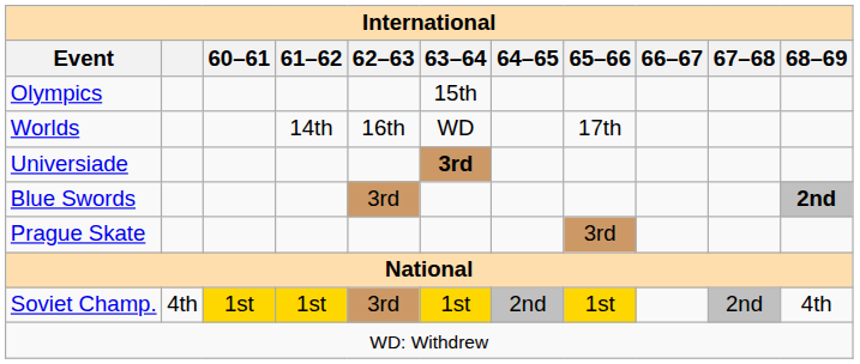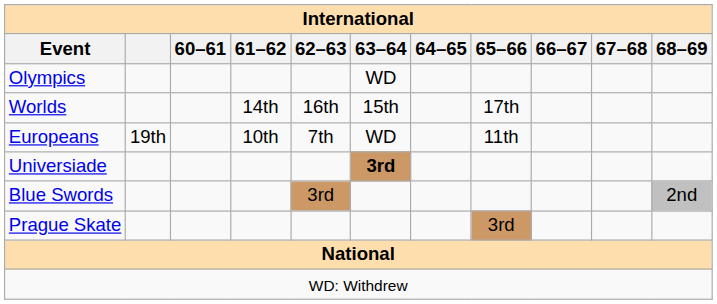 <table class="wikitable" style="text-align:center">
 <tr>
 <th style="background-color: #ffdead; " colspan=11 align=center>International</th>
 </tr>
 <tr>
 <th>Event</th>
 <th></th>
 <th>60–61</th>
 <th>61–62</th>
 <th>62–63</th>
 <th>63–64</th>
 <th>64–65</th>
 <th>65–66</th>
 <th>66–67</th>
 <th>67–68</th>
 <th>68–69</th>
 </tr>
 <tr>
 <td align=left><a href='#'>Olympics</a></td>
 <td></td>
 <td></td>
 <td></td>
 <td></td>
-<td>15th</td>
+<td>WD</td>
 <td></td>
 <td></td>
 <td></td>
 <td></td>
 <td></td>
 </tr>
 <tr>
 <td align=left><a href='#'>Worlds</a></td>
 <td></td>
 <td></td>
 <td>14th</td>
 <td>16th</td>
+<td>15th</td>
+<td></td>
+<td>17th</td>
+<td></td>
+<td></td>
+<td></td>
+</tr>
+<tr>
+<td align=left><a href='#'>Europeans</a></td>
+<td>19th</td>
+<td></td>
+<td>10th</td>
+<td>7th</td>
 <td>WD</td>
 <td></td>
-<td>17th</td>
+<td>11th</td>
 <td></td>
 <td></td>
 <td></td>
 </tr>
 <tr>
 <td align=left><a href='#'>Universiade</a></td>
 <td></td>
 <td></td>
 <td></td>
 <td></td>
 <td bgcolor=cc9966><strong>3rd</strong></td>
 <td></td>
 <td></td>
 <td></td>
 <td></td>
 <td></td>
 </tr>
 <tr>
 <td align=left><a href='#'>Blue Swords</a></td>
 <td></td>
 <td></td>
 <td></td>
 <td bgcolor=cc9966>3rd</td>
 <td></td>
 <td></td>
 <td></td>
 <td></td>
 <td></td>
-<td bgcolor=silver><strong>2nd</strong></td>
+<td bgcolor=silver>2nd</td>
 </tr>
 <tr>
 <td align=left><a href='#'>Prague Skate</a></td>
 <td></td>
 <td></td>
 <td></td>
 <td></td>
 <td></td>
 <td></td>
 <td bgcolor=cc9966>3rd</td>
 <td></td>
 <td></td>
 <td></td>
 </tr>
 <tr>
 <th style="background-color: #ffdead; " colspan=11 align=center>National</th>
 </tr>
 <tr>
-<td align=left><a href='#'>Soviet Champ.</a></td>
-<td>4th</td>
-<td bgcolor=gold>1st</td>
-<td bgcolor=gold>1st</td>
-<td bgcolor=cc9966>3rd</td>
-<td bgcolor=gold>1st</td>
-<td bgcolor=silver>2nd</td>
-<td bgcolor=gold>1st</td>
-<td></td>
-<td bgcolor=silver>2nd</td>
-<td>4th</td>
-</tr>
-<tr>
 <td colspan=11 align=center><small> WD: Withdrew </small></td>
 </tr>
 </table>
